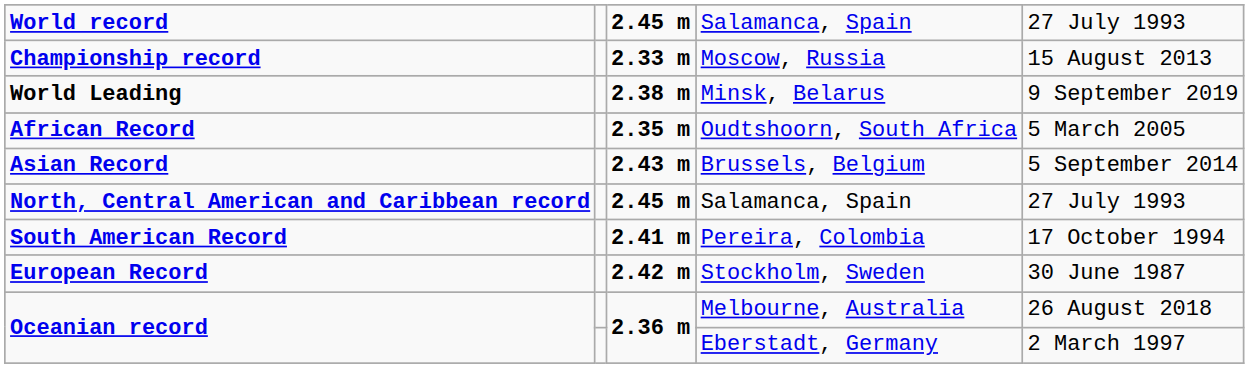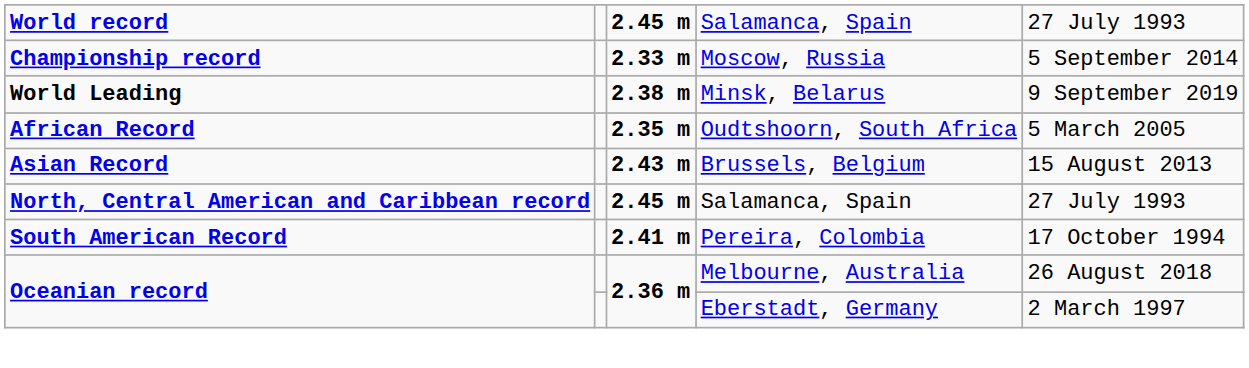 <table class="wikitable">
 <tr>
 <td><strong><a href='#'>World record</a></strong></td>
 <td></td>
 <td><strong>2.45 m</strong></td>
 <td><a href='#'>Salamanca</a>, <a href='#'>Spain</a></td>
 <td>27 July 1993</td>
 </tr>
 <tr>
 <td><strong><a href='#'>Championship record</a></strong></td>
 <td></td>
 <td><strong>2.33 m</strong></td>
 <td><a href='#'>Moscow</a>, <a href='#'>Russia</a></td>
-<td>15 August 2013</td>
+<td>5 September 2014</td>
 </tr>
 <tr>
 <td><strong>World Leading</strong></td>
 <td></td>
 <td><strong>2.38 m</strong></td>
 <td><a href='#'>Minsk</a>, <a href='#'>Belarus</a></td>
 <td>9 September 2019</td>
 </tr>
 <tr>
 <td><strong><a href='#'>African Record</a></strong></td>
 <td></td>
 <td><strong>2.35 m</strong></td>
 <td><a href='#'>Oudtshoorn</a>, <a href='#'>South Africa</a></td>
 <td>5 March 2005</td>
 </tr>
 <tr>
 <td><strong><a href='#'>Asian Record</a></strong></td>
 <td></td>
 <td><strong>2.43 m</strong></td>
 <td><a href='#'>Brussels</a>, <a href='#'>Belgium</a></td>
-<td>5 September 2014</td>
+<td>15 August 2013</td>
 </tr>
 <tr>
 <td><strong><a href='#'>North, Central American and Caribbean record</a></strong></td>
 <td></td>
 <td><strong>2.45 m</strong></td>
 <td>Salamanca, Spain</td>
 <td>27 July 1993</td>
 </tr>
 <tr>
 <td><strong><a href='#'>South American Record</a></strong></td>
 <td></td>
 <td><strong>2.41 m</strong></td>
 <td><a href='#'>Pereira</a>, <a href='#'>Colombia</a></td>
 <td>17 October 1994</td>
 </tr>
 <tr>
-<td><strong><a href='#'>European Record</a></strong></td>
-<td></td>
-<td><strong>2.42 m</strong></td>
-<td><a href='#'>Stockholm</a>, <a href='#'>Sweden</a></td>
-<td>30 June 1987</td>
-</tr>
-<tr>
 <td rowspan=2><strong><a href='#'>Oceanian record</a></strong></td>
 <td></td>
 <td rowspan=2><strong>2.36 m</strong></td>
 <td><a href='#'>Melbourne</a>, <a href='#'>Australia</a></td>
 <td>26 August 2018</td>
 </tr>
 <tr>
 <td></td>
 <td><a href='#'>Eberstadt</a>, <a href='#'>Germany</a></td>
 <td>2 March 1997</td>
 </tr>
 </table>
